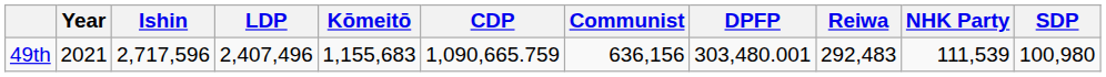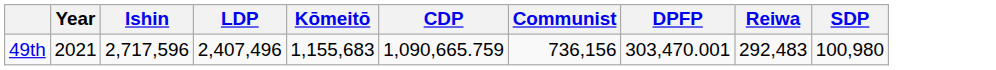 <table class="wikitable" style="text-align:right;">
 <tr>
 <th></th>
 <th>Year</th>
 <th><a href='#'>Ishin</a></th>
 <th><a href='#'>LDP</a></th>
 <th><a href='#'>Kōmeitō</a></th>
 <th><a href='#'>CDP</a></th>
 <th><a href='#'>Communist</a></th>
 <th><a href='#'>DPFP</a></th>
 <th><a href='#'>Reiwa</a></th>
-<th><a href='#'>NHK Party</a></th>
 <th><a href='#'>SDP</a></th>
 </tr>
 <tr>
 <td><a href='#'>49th</a></td>
 <td nowrap="">2021</td>
 <td>2,717,596</td>
 <td>2,407,496</td>
 <td>1,155,683</td>
 <td>1,090,665.759</td>
-<td>636,156</td>
-<td>303,480.001</td>
+<td>736,156</td>
+<td>303,470.001</td>
 <td>292,483</td>
-<td>111,539</td>
 <td>100,980</td>
 </tr>
 </table>
